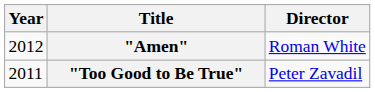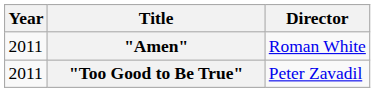 <table class="wikitable plainrowheaders">
 <tr>
 <th>Year</th>
 <th style="width:12em;">Title</th>
 <th>Director</th>
 </tr>
 <tr>
-<td>2012</td>
+<td>2011</td>
 <th scope="row">"Amen"</th>
 <td><a href='#'>Roman White</a></td>
 </tr>
 <tr>
 <td>2011</td>
 <th scope="row">"Too Good to Be True"</th>
 <td><a href='#'>Peter Zavadil</a></td>
 </tr>
 </table>
